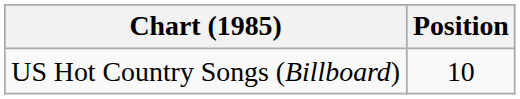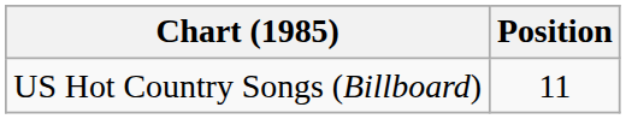 <table class="wikitable">
 <tr>
 <th>Chart (1985)</th>
 <th>Position</th>
 </tr>
 <tr>
 <td>US Hot Country Songs (<em>Billboard</em>)</td>
-<td align="center">10</td>
+<td align="center">11</td>
 </tr>
 </table>
